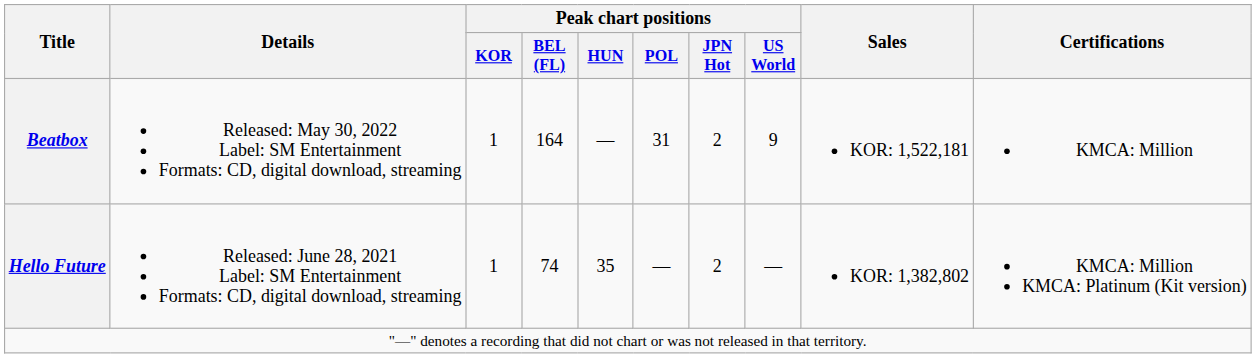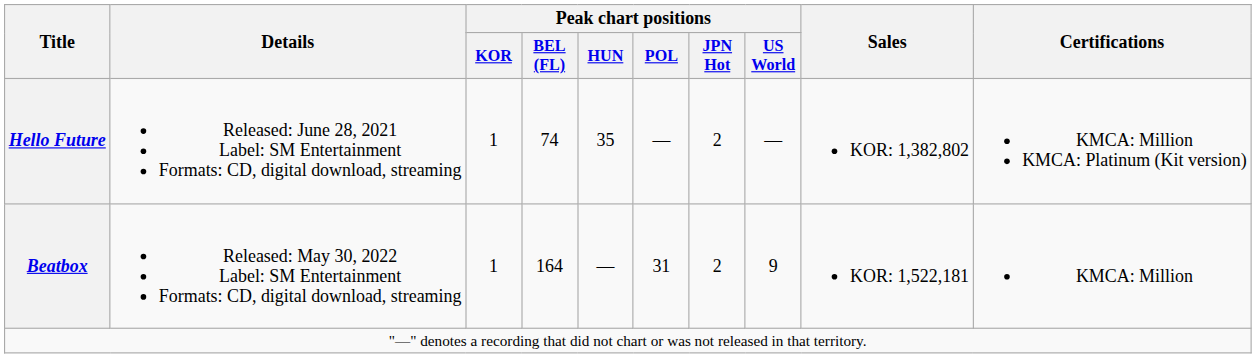 <table class="wikitable plainrowheaders" style="text-align:center">
 <tr>
 <th scope="col" rowspan="2">Title</th>
 <th scope="col" rowspan="2">Details</th>
 <th scope="col" colspan="6">Peak chart positions</th>
 <th scope="col" rowspan="2">Sales</th>
 <th scope="col" rowspan="2">Certifications</th>
 </tr>
 <tr>
 <th scope="col" style="width:3em;font-size:90%"><a href='#'>KOR</a><br></th>
 <th scope="col" style="width:3em;font-size:90%"><a href='#'>BEL<br>(FL)</a><br></th>
 <th scope="col" style="width:3em;font-size:90%"><a href='#'>HUN</a><br></th>
 <th scope="col" style="width:3em;font-size:90%"><a href='#'>POL</a><br></th>
 <th scope="col" style="width:3em;font-size:90%"><a href='#'>JPN<br>Hot</a><br></th>
 <th scope="col" style="width:3em;font-size:90%"><a href='#'>US<br>World</a><br></th>
 </tr>
 <tr>
+<th scope="row"><em><a href='#'>Hello Future</a></em></th>
+<td><br><ul><li>Released: June 28, 2021</li><li>Label: SM Entertainment</li><li>Formats: CD, digital download, streaming</li></ul></td>
+<td>1</td>
+<td>74</td>
+<td>35</td>
+<td>—</td>
+<td>2</td>
+<td>—</td>
+<td><br><ul><li>KOR: 1,382,802</li></ul></td>
+<td><br><ul><li>KMCA: Million</li><li>KMCA: Platinum (Kit version)</li></ul></td>
+</tr>
+<tr>
 <th scope="row"><em><a href='#'>Beatbox</a></em></th>
 <td><br><ul><li>Released: May 30, 2022</li><li>Label: SM Entertainment</li><li>Formats: CD, digital download, streaming</li></ul></td>
 <td>1</td>
 <td>164</td>
 <td>—</td>
 <td>31</td>
 <td>2</td>
 <td>9</td>
 <td><br><ul><li>KOR: 1,522,181</li></ul></td>
 <td><br><ul><li>KMCA: Million</li></ul></td>
 </tr>
 <tr>
-<th scope="row"><em><a href='#'>Hello Future</a></em></th>
-<td><br><ul><li>Released: June 28, 2021</li><li>Label: SM Entertainment</li><li>Formats: CD, digital download, streaming</li></ul></td>
-<td>1</td>
-<td>74</td>
-<td>35</td>
-<td>—</td>
-<td>2</td>
-<td>—</td>
-<td><br><ul><li>KOR: 1,382,802</li></ul></td>
-<td><br><ul><li>KMCA: Million</li><li>KMCA: Platinum (Kit version)</li></ul></td>
-</tr>
-<tr>
 <td colspan="10" style="font-size:85%">"—" denotes a recording that did not chart or was not released in that territory.</td>
 </tr>
 </table>
